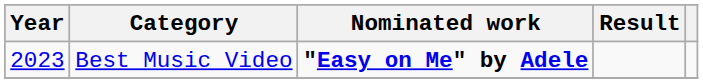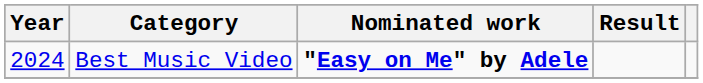 <table class="wikitable sortable">
 <tr>
 <th>Year</th>
 <th>Category</th>
 <th>Nominated work</th>
 <th>Result</th>
 <th></th>
 </tr>
 <tr>
-<td><a href='#'>2023</a></td>
+<td><a href='#'>2024</a></td>
 <td><a href='#'>Best Music Video</a></td>
 <td><strong>"<a href='#'>Easy on Me</a>" by <a href='#'>Adele</a></strong></td>
 <td></td>
 <td></td>
 </tr>
 <tr>
 </tr>
 </table>
